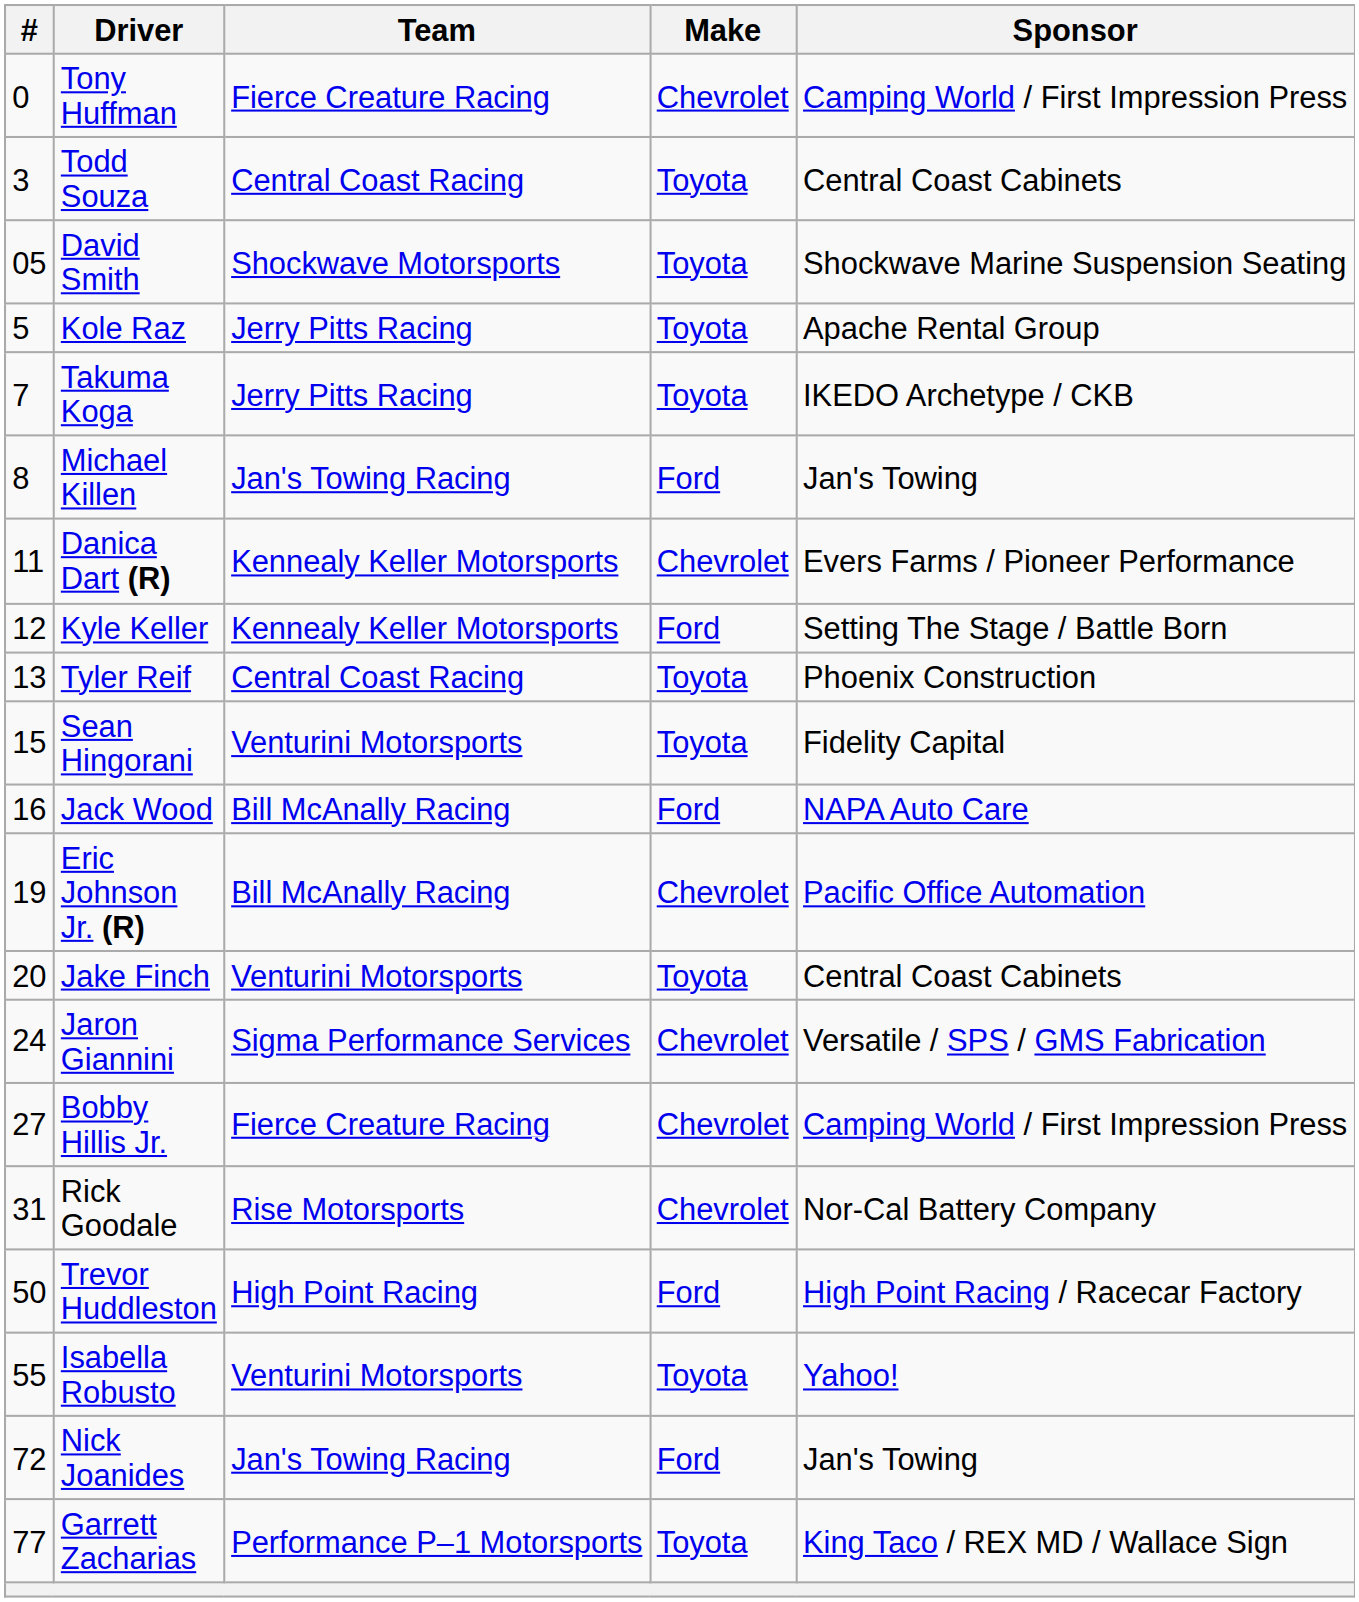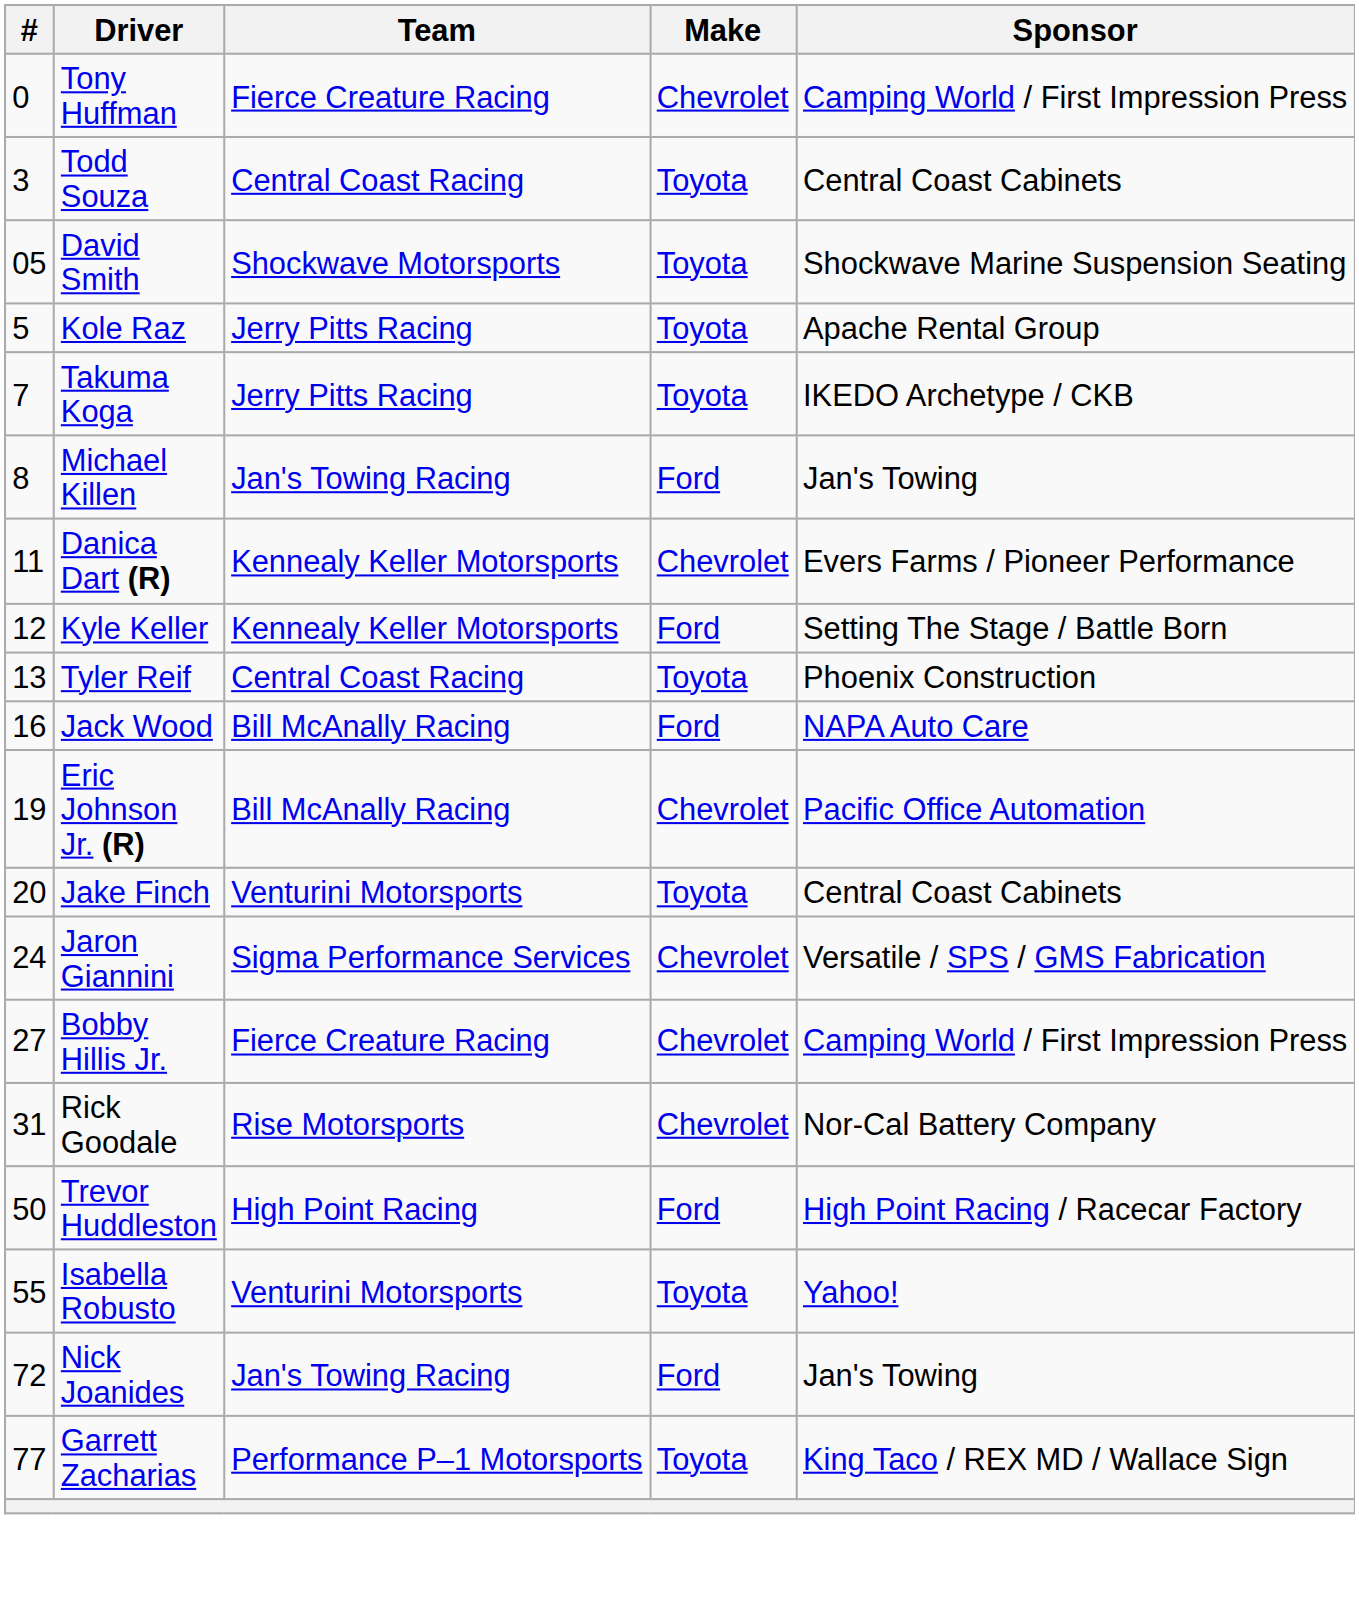 <table class="wikitable" style="font-size: 95%;">
 <tr>
 <th>#</th>
 <th>Driver</th>
 <th>Team</th>
 <th>Make</th>
 <th>Sponsor</th>
 </tr>
 <tr>
 <td>0</td>
 <td><a href='#'>Tony Huffman</a></td>
 <td><a href='#'>Fierce Creature Racing</a></td>
 <td><a href='#'>Chevrolet</a></td>
 <td nowrap><a href='#'>Camping World</a> / First Impression Press</td>
 </tr>
 <tr>
 <td>3</td>
 <td><a href='#'>Todd Souza</a></td>
 <td><a href='#'>Central Coast Racing</a></td>
 <td><a href='#'>Toyota</a></td>
 <td>Central Coast Cabinets</td>
 </tr>
 <tr>
 <td>05</td>
 <td><a href='#'>David Smith</a></td>
 <td><a href='#'>Shockwave Motorsports</a></td>
 <td><a href='#'>Toyota</a></td>
 <td>Shockwave Marine Suspension Seating</td>
 </tr>
 <tr>
 <td>5</td>
 <td><a href='#'>Kole Raz</a></td>
 <td><a href='#'>Jerry Pitts Racing</a></td>
 <td><a href='#'>Toyota</a></td>
 <td>Apache Rental Group</td>
 </tr>
 <tr>
 <td>7</td>
 <td><a href='#'>Takuma Koga</a></td>
 <td><a href='#'>Jerry Pitts Racing</a></td>
 <td><a href='#'>Toyota</a></td>
 <td>IKEDO Archetype / CKB</td>
 </tr>
 <tr>
 <td>8</td>
 <td><a href='#'>Michael Killen</a></td>
 <td><a href='#'>Jan's Towing Racing</a></td>
 <td><a href='#'>Ford</a></td>
 <td>Jan's Towing</td>
 </tr>
 <tr>
 <td>11</td>
 <td><a href='#'>Danica Dart</a> <strong>(R)</strong></td>
 <td><a href='#'>Kennealy Keller Motorsports</a></td>
 <td><a href='#'>Chevrolet</a></td>
 <td>Evers Farms / Pioneer Performance</td>
 </tr>
 <tr>
 <td>12</td>
 <td><a href='#'>Kyle Keller</a></td>
 <td><a href='#'>Kennealy Keller Motorsports</a></td>
 <td><a href='#'>Ford</a></td>
 <td>Setting The Stage / Battle Born</td>
 </tr>
 <tr>
 <td>13</td>
 <td><a href='#'>Tyler Reif</a></td>
 <td><a href='#'>Central Coast Racing</a></td>
 <td><a href='#'>Toyota</a></td>
 <td>Phoenix Construction</td>
-</tr>
-<tr>
-<td>15</td>
-<td><a href='#'>Sean Hingorani</a></td>
-<td><a href='#'>Venturini Motorsports</a></td>
-<td><a href='#'>Toyota</a></td>
-<td>Fidelity Capital</td>
 </tr>
 <tr>
 <td>16</td>
 <td><a href='#'>Jack Wood</a></td>
 <td><a href='#'>Bill McAnally Racing</a></td>
 <td><a href='#'>Ford</a></td>
 <td><a href='#'>NAPA Auto Care</a></td>
 </tr>
 <tr>
 <td>19</td>
 <td><a href='#'>Eric Johnson Jr.</a> <strong>(R)</strong></td>
 <td><a href='#'>Bill McAnally Racing</a></td>
 <td><a href='#'>Chevrolet</a></td>
 <td><a href='#'>Pacific Office Automation</a></td>
 </tr>
 <tr>
 <td>20</td>
 <td><a href='#'>Jake Finch</a></td>
 <td><a href='#'>Venturini Motorsports</a></td>
 <td><a href='#'>Toyota</a></td>
 <td>Central Coast Cabinets</td>
 </tr>
 <tr>
 <td>24</td>
 <td><a href='#'>Jaron Giannini</a></td>
 <td><a href='#'>Sigma Performance Services</a></td>
 <td><a href='#'>Chevrolet</a></td>
 <td>Versatile / <a href='#'>SPS</a> / <a href='#'>GMS Fabrication</a></td>
 </tr>
 <tr>
 <td>27</td>
 <td><a href='#'>Bobby Hillis Jr.</a></td>
 <td><a href='#'>Fierce Creature Racing</a></td>
 <td><a href='#'>Chevrolet</a></td>
 <td><a href='#'>Camping World</a> / First Impression Press</td>
 </tr>
 <tr>
 <td>31</td>
 <td>Rick Goodale</td>
 <td><a href='#'>Rise Motorsports</a></td>
 <td><a href='#'>Chevrolet</a></td>
 <td>Nor-Cal Battery Company</td>
 </tr>
 <tr>
 <td>50</td>
 <td><a href='#'>Trevor Huddleston</a></td>
 <td><a href='#'>High Point Racing</a></td>
 <td><a href='#'>Ford</a></td>
 <td><a href='#'>High Point Racing</a> / Racecar Factory</td>
 </tr>
 <tr>
 <td>55</td>
 <td><a href='#'>Isabella Robusto</a></td>
 <td><a href='#'>Venturini Motorsports</a></td>
 <td><a href='#'>Toyota</a></td>
 <td><a href='#'>Yahoo!</a></td>
 </tr>
 <tr>
 <td>72</td>
 <td><a href='#'>Nick Joanides</a></td>
 <td><a href='#'>Jan's Towing Racing</a></td>
 <td><a href='#'>Ford</a></td>
 <td>Jan's Towing</td>
 </tr>
 <tr>
 <td>77</td>
 <td><a href='#'>Garrett Zacharias</a></td>
 <td nowrap><a href='#'>Performance P–1 Motorsports</a></td>
 <td><a href='#'>Toyota</a></td>
 <td><a href='#'>King Taco</a> / REX MD / Wallace Sign</td>
 </tr>
 <tr>
 <th colspan="5"></th>
 </tr>
 </table>
